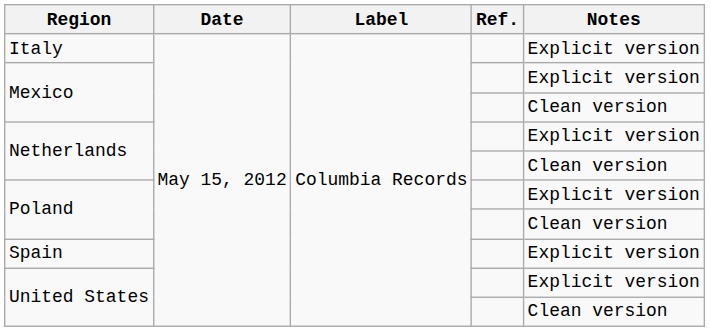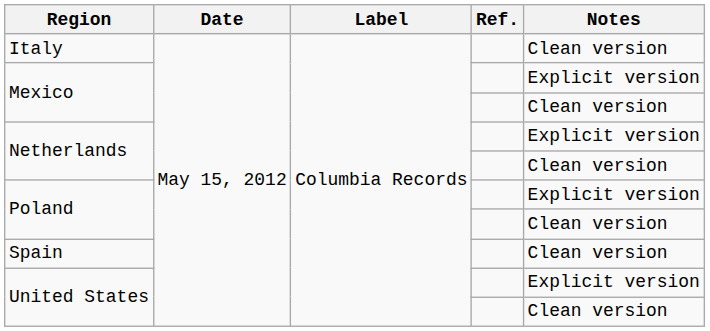 <table class="wikitable">
 <tr>
 <th>Region</th>
 <th>Date</th>
 <th>Label</th>
 <th>Ref.</th>
 <th>Notes</th>
 </tr>
 <tr>
 <td>Italy</td>
 <td rowspan="10">May 15, 2012</td>
 <td rowspan="10">Columbia Records</td>
 <td style="text-align:center;"></td>
-<td>Explicit version</td>
+<td>Clean version</td>
 </tr>
 <tr>
 <td rowspan="2">Mexico</td>
 <td style="text-align:center;"></td>
 <td>Explicit version</td>
 </tr>
 <tr>
 <td style="text-align:center;"></td>
 <td>Clean version</td>
 </tr>
 <tr>
 <td rowspan="2">Netherlands</td>
 <td style="text-align:center;"></td>
 <td>Explicit version</td>
 </tr>
 <tr>
 <td style="text-align:center;"></td>
 <td>Clean version</td>
 </tr>
 <tr>
 <td rowspan="2">Poland</td>
 <td style="text-align:center;"></td>
 <td>Explicit version</td>
 </tr>
 <tr>
 <td style="text-align:center;"></td>
 <td>Clean version</td>
 </tr>
 <tr>
 <td>Spain</td>
 <td style="text-align:center;"></td>
-<td>Explicit version</td>
+<td>Clean version</td>
 </tr>
 <tr>
 <td rowspan="2">United States</td>
 <td style="text-align:center;"></td>
 <td>Explicit version</td>
 </tr>
 <tr>
 <td style="text-align:center;"></td>
 <td>Clean version</td>
 </tr>
 </table>
